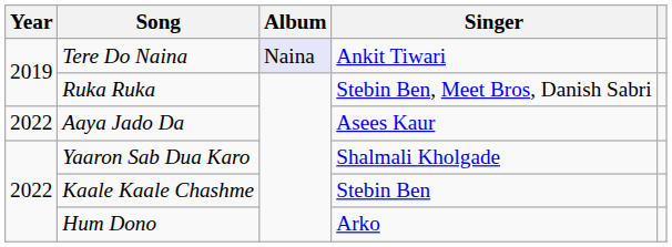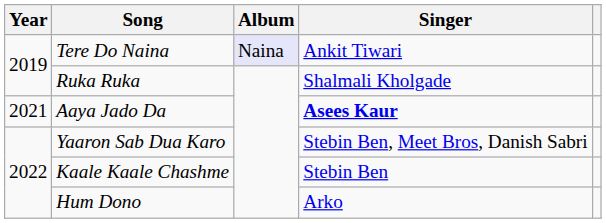 <table class="wikitable plainrowheaders unsortable" style="text-align: margin;">
 <tr>
 <th>Year</th>
 <th>Song</th>
 <th>Album</th>
 <th>Singer</th>
 <th class="unsortable"></th>
 </tr>
 <tr>
 <td rowspan="2">2019</td>
 <td><em>Tere Do Naina</em></td>
 <td style="background: lavender;">Naina</td>
 <td><a href='#'>Ankit Tiwari</a></td>
 <td></td>
 </tr>
 <tr>
 <td><em>Ruka Ruka</em></td>
 <td rowspan="5"></td>
-<td><a href='#'>Stebin Ben</a>, <a href='#'>Meet Bros</a>, Danish Sabri</td>
+<td><a href='#'>Shalmali Kholgade</a></td>
 <td></td>
 </tr>
 <tr>
-<td>2022</td>
+<td>2021</td>
 <td><em>Aaya Jado Da</em></td>
-<td><a href='#'>Asees Kaur</a></td>
+<td><strong><a href='#'>Asees Kaur</a></strong></td>
 <td></td>
 </tr>
 <tr>
 <td rowspan="3">2022</td>
 <td><em>Yaaron Sab Dua Karo</em></td>
-<td><a href='#'>Shalmali Kholgade</a></td>
+<td><a href='#'>Stebin Ben</a>, <a href='#'>Meet Bros</a>, Danish Sabri</td>
 <td></td>
 </tr>
 <tr>
 <td><em>Kaale Kaale Chashme</em></td>
 <td><a href='#'>Stebin Ben</a></td>
 <td></td>
 </tr>
 <tr>
 <td><em>Hum Dono</em></td>
 <td><a href='#'>Arko</a></td>
 <td></td>
 </tr>
 </table>
